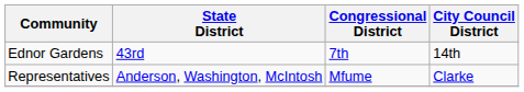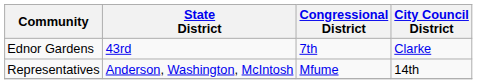 <table class="wikitable" style="margin: 1em; font-size: 85%" align="center">
 <tr>
 <th>Community</th>
 <th><a href='#'>State</a><br>District</th>
 <th><a href='#'>Congressional</a><br>District</th>
 <th><a href='#'>City Council</a><br>District</th>
 </tr>
 <tr>
 <td>Ednor Gardens</td>
 <td><a href='#'>43rd</a></td>
 <td><a href='#'>7th</a></td>
-<td>14th</td>
+<td><a href='#'>Clarke</a></td>
 </tr>
 <tr>
 <td>Representatives</td>
 <td><a href='#'>Anderson</a>, <a href='#'>Washington</a>, <a href='#'>McIntosh</a></td>
 <td><a href='#'>Mfume</a></td>
-<td><a href='#'>Clarke</a></td>
+<td>14th</td>
 </tr>
 <tr>
 </tr>
 </table>
